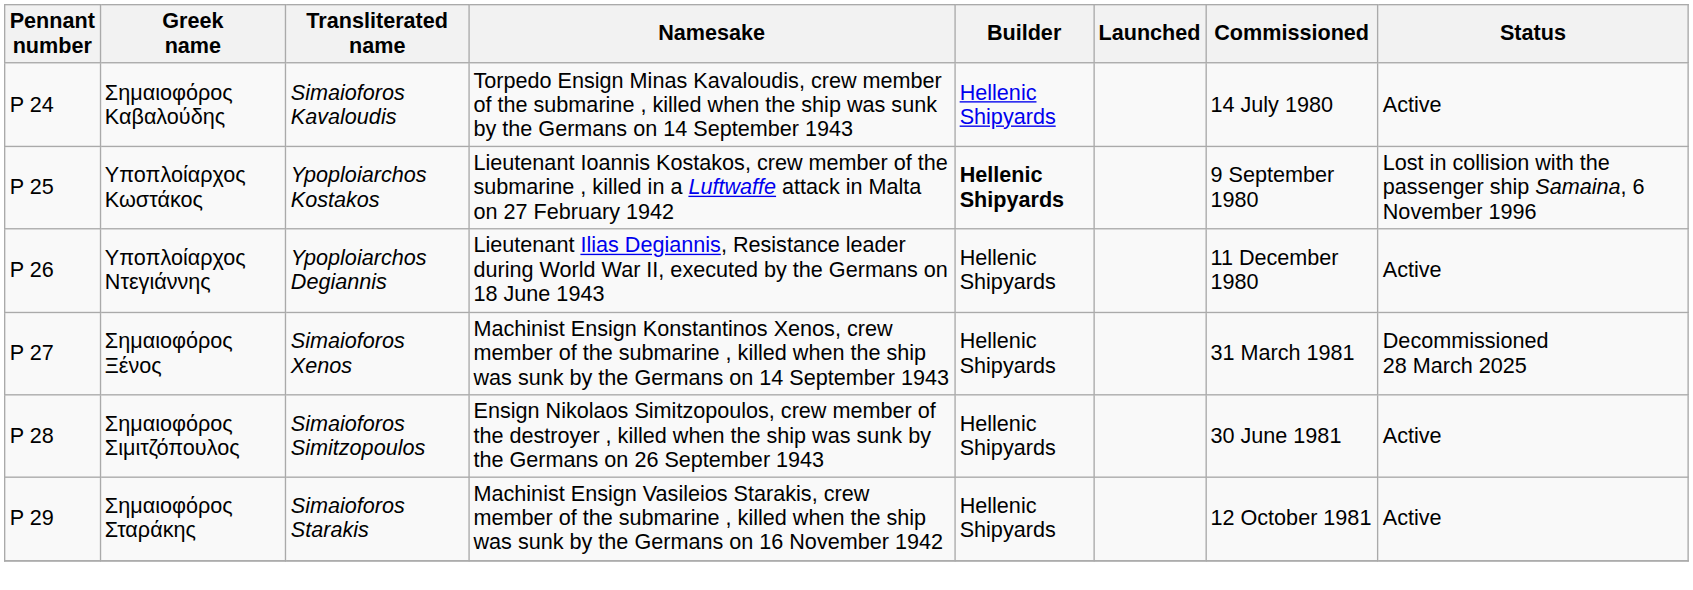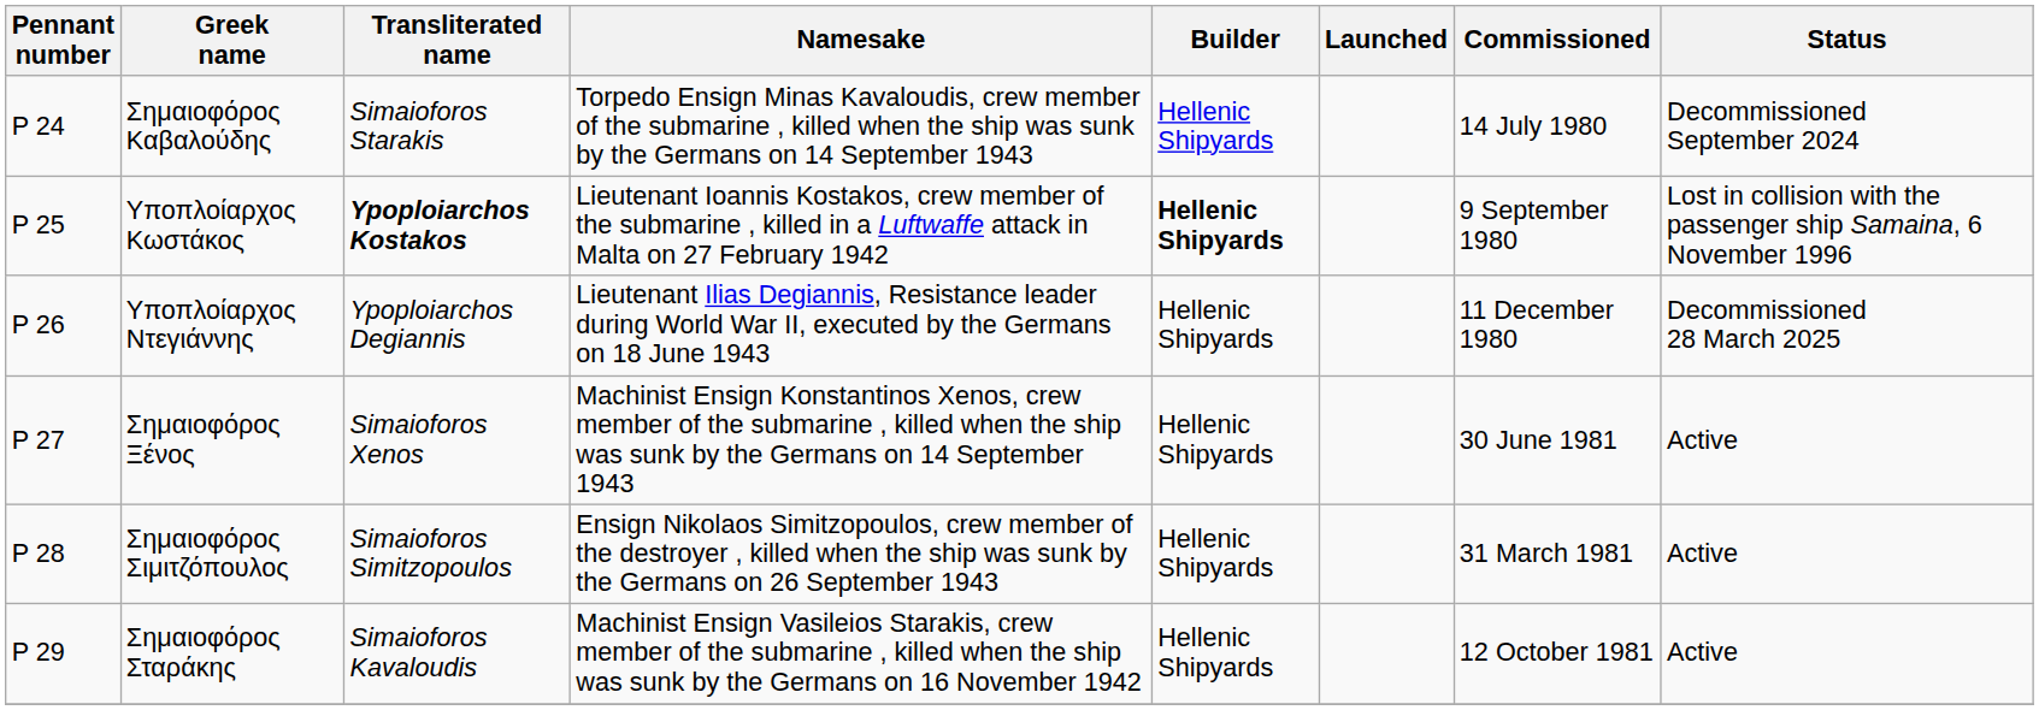 <table class="wikitable">
 <tr>
 <th>Pennant<br> number</th>
 <th>Greek<br>name</th>
 <th>Transliterated<br>name</th>
 <th>Namesake</th>
 <th>Builder</th>
 <th>Launched</th>
 <th>Commissioned</th>
 <th>Status</th>
 </tr>
 <tr>
 <td>P 24</td>
 <td>Σημαιοφόρος Καβαλούδης</td>
-<td><em>Simaioforos Kavaloudis</em></td>
+<td><em>Simaioforos Starakis</em></td>
 <td>Torpedo Ensign Minas Kavaloudis, crew member of the submarine , killed when the ship was sunk by the Germans on 14 September 1943</td>
 <td><a href='#'>Hellenic Shipyards</a></td>
 <td></td>
 <td>14 July 1980</td>
-<td>Active</td>
+<td>Decommissioned <br>September 2024</td>
 </tr>
 <tr>
 <td>P 25</td>
 <td>Υποπλοίαρχος Κωστάκος</td>
-<td><em>Ypoploiarchos Kostakos</em></td>
+<td><strong><em>Ypoploiarchos Kostakos</em></strong></td>
 <td>Lieutenant Ioannis Kostakos, crew member of the submarine , killed in a <em><a href='#'>Luftwaffe</a></em> attack in Malta on 27 February 1942</td>
 <td><strong>Hellenic Shipyards</strong></td>
 <td></td>
 <td>9 September 1980</td>
 <td>Lost in collision with the passenger ship <em>Samaina</em>, 6 November 1996</td>
 </tr>
 <tr>
 <td>P 26</td>
 <td>Υποπλοίαρχος Ντεγιάννης</td>
 <td><em>Ypoploiarchos Degiannis</em></td>
 <td>Lieutenant <a href='#'>Ilias Degiannis</a>, Resistance leader during World War II, executed by the Germans on 18 June 1943</td>
 <td>Hellenic Shipyards</td>
 <td></td>
 <td>11 December 1980</td>
-<td>Active</td>
+<td>Decommissioned <br>28 March 2025</td>
 </tr>
 <tr>
 <td>P 27</td>
 <td>Σημαιοφόρος Ξένος</td>
 <td><em>Simaioforos Xenos</em></td>
 <td>Machinist Ensign Konstantinos Xenos, crew member of the submarine , killed when the ship was sunk by the Germans on 14 September 1943</td>
 <td>Hellenic Shipyards</td>
 <td></td>
-<td>31 March 1981</td>
-<td>Decommissioned <br>28 March 2025</td>
+<td>30 June 1981</td>
+<td>Active</td>
 </tr>
 <tr>
 <td>P 28</td>
 <td>Σημαιοφόρος Σιμιτζόπουλος</td>
 <td><em>Simaioforos Simitzopoulos</em></td>
 <td>Ensign Nikolaos Simitzopoulos, crew member of the destroyer , killed when the ship was sunk by the Germans on 26 September 1943</td>
 <td>Hellenic Shipyards</td>
 <td></td>
-<td>30 June 1981</td>
+<td>31 March 1981</td>
 <td>Active</td>
 </tr>
 <tr>
 <td>P 29</td>
 <td>Σημαιοφόρος Σταράκης</td>
-<td><em>Simaioforos Starakis</em></td>
+<td><em>Simaioforos Kavaloudis</em></td>
 <td>Machinist Ensign Vasileios Starakis, crew member of the submarine , killed when the ship was sunk by the Germans on 16 November 1942</td>
 <td>Hellenic Shipyards</td>
 <td></td>
 <td>12 October 1981</td>
 <td>Active</td>
 </tr>
 <tr>
 </tr>
 </table>
